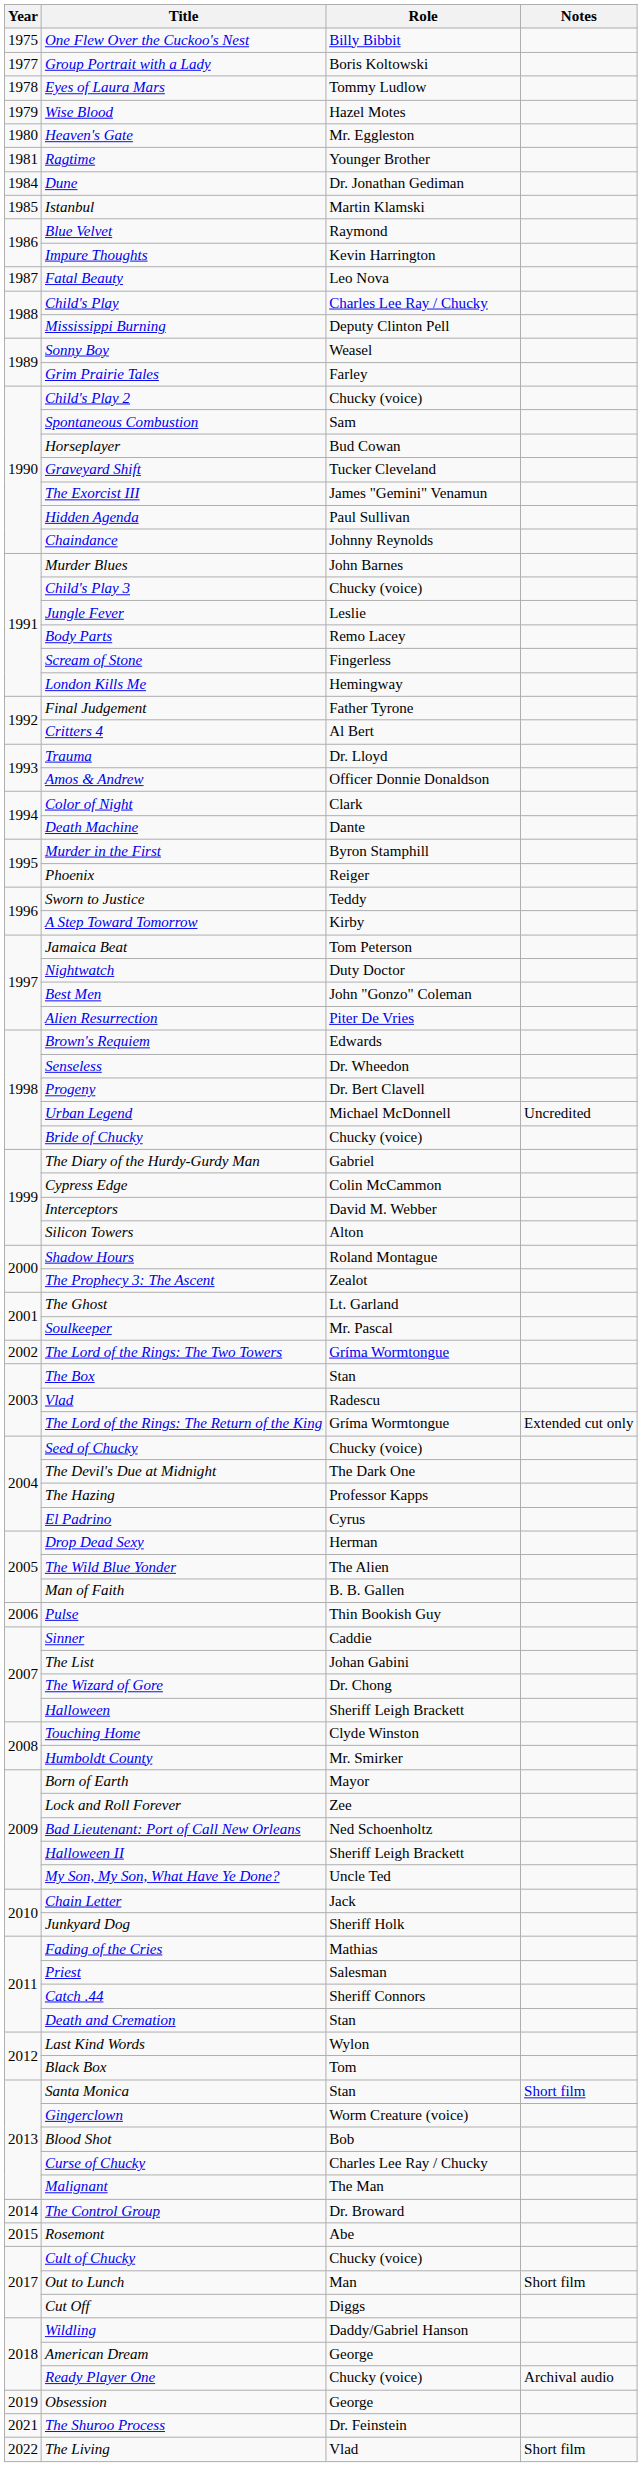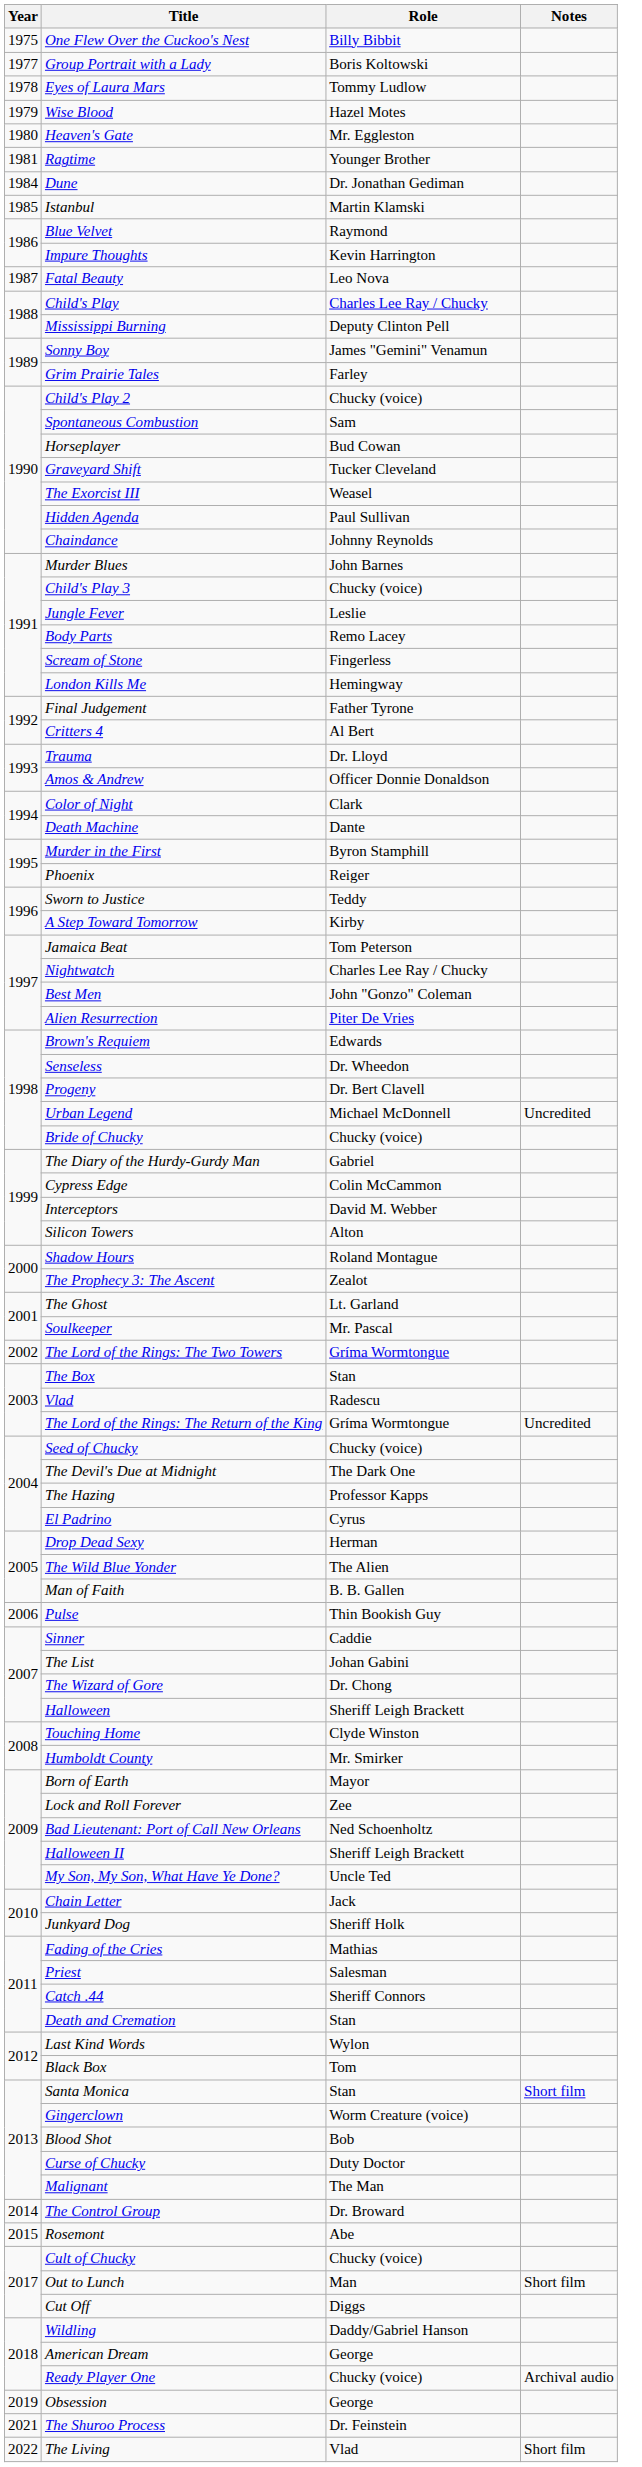 <table class="wikitable sortable">
 <tr>
 <th>Year</th>
 <th>Title</th>
 <th scope="col" width="200px">Role</th>
 <th>Notes</th>
 </tr>
 <tr>
 <td>1975</td>
 <td><em><a href='#'>One Flew Over the Cuckoo's Nest</a></em></td>
 <td><a href='#'>Billy Bibbit</a></td>
 <td></td>
 </tr>
 <tr>
 <td>1977</td>
 <td><em><a href='#'>Group Portrait with a Lady</a></em></td>
 <td>Boris Koltowski</td>
 <td></td>
 </tr>
 <tr>
 <td>1978</td>
 <td><em><a href='#'>Eyes of Laura Mars</a></em></td>
 <td>Tommy Ludlow</td>
 <td></td>
 </tr>
 <tr>
 <td>1979</td>
 <td><em><a href='#'>Wise Blood</a></em></td>
 <td>Hazel Motes</td>
 <td></td>
 </tr>
 <tr>
 <td>1980</td>
 <td><em><a href='#'>Heaven's Gate</a></em></td>
 <td>Mr. Eggleston</td>
 <td></td>
 </tr>
 <tr>
 <td>1981</td>
 <td><em><a href='#'>Ragtime</a></em></td>
 <td>Younger Brother</td>
 <td></td>
 </tr>
 <tr>
 <td>1984</td>
 <td><em><a href='#'>Dune</a></em></td>
 <td>Dr. Jonathan Gediman</td>
 <td></td>
 </tr>
 <tr>
 <td>1985</td>
 <td><em>Istanbul</em></td>
 <td>Martin Klamski</td>
 <td></td>
 </tr>
 <tr>
 <td rowspan=2>1986</td>
 <td><em><a href='#'>Blue Velvet</a></em></td>
 <td>Raymond</td>
 <td></td>
 </tr>
 <tr>
 <td><em><a href='#'>Impure Thoughts</a></em></td>
 <td>Kevin Harrington</td>
 <td></td>
 </tr>
 <tr>
 <td>1987</td>
 <td><em><a href='#'>Fatal Beauty</a></em></td>
 <td>Leo Nova</td>
 <td></td>
 </tr>
 <tr>
 <td rowspan=2>1988</td>
 <td><em><a href='#'>Child's Play</a></em></td>
 <td><a href='#'>Charles Lee Ray / Chucky</a></td>
 <td></td>
 </tr>
 <tr>
 <td><em><a href='#'>Mississippi Burning</a></em></td>
 <td>Deputy Clinton Pell</td>
 <td></td>
 </tr>
 <tr>
 <td rowspan="2">1989</td>
 <td><em><a href='#'>Sonny Boy</a></em></td>
-<td>Weasel</td>
+<td>James "Gemini" Venamun</td>
 <td></td>
 </tr>
 <tr>
 <td><em><a href='#'>Grim Prairie Tales</a></em></td>
 <td>Farley</td>
 <td></td>
 </tr>
 <tr>
 <td rowspan="7">1990</td>
 <td><em><a href='#'>Child's Play 2</a></em></td>
 <td>Chucky (voice)</td>
 <td></td>
 </tr>
 <tr>
 <td><em><a href='#'>Spontaneous Combustion</a></em></td>
 <td>Sam</td>
 <td></td>
 </tr>
 <tr>
 <td><em>Horseplayer</em></td>
 <td>Bud Cowan</td>
 <td></td>
 </tr>
 <tr>
 <td><em><a href='#'>Graveyard Shift</a></em></td>
 <td>Tucker Cleveland</td>
 <td></td>
 </tr>
 <tr>
 <td><em><a href='#'>The Exorcist III</a></em></td>
-<td>James "Gemini" Venamun</td>
+<td>Weasel</td>
 <td></td>
 </tr>
 <tr>
 <td><em><a href='#'>Hidden Agenda</a></em></td>
 <td>Paul Sullivan</td>
 <td></td>
 </tr>
 <tr>
 <td><em><a href='#'>Chaindance</a></em></td>
 <td>Johnny Reynolds</td>
 <td></td>
 </tr>
 <tr>
 <td rowspan=6>1991</td>
 <td><em>Murder Blues</em></td>
 <td>John Barnes</td>
 <td></td>
 </tr>
 <tr>
 <td><em><a href='#'>Child's Play 3</a></em></td>
 <td>Chucky (voice)</td>
 <td></td>
 </tr>
 <tr>
 <td><em><a href='#'>Jungle Fever</a></em></td>
 <td>Leslie</td>
 <td></td>
 </tr>
 <tr>
 <td><em><a href='#'>Body Parts</a></em></td>
 <td>Remo Lacey</td>
 <td></td>
 </tr>
 <tr>
 <td><em><a href='#'>Scream of Stone</a></em></td>
 <td>Fingerless</td>
 <td></td>
 </tr>
 <tr>
 <td><em><a href='#'>London Kills Me</a></em></td>
 <td>Hemingway</td>
 <td></td>
 </tr>
 <tr>
 <td rowspan=2>1992</td>
 <td><em>Final Judgement</em></td>
 <td>Father Tyrone</td>
 <td></td>
 </tr>
 <tr>
 <td><em><a href='#'>Critters 4</a></em></td>
 <td>Al Bert</td>
 <td></td>
 </tr>
 <tr>
 <td rowspan=2>1993</td>
 <td><em><a href='#'>Trauma</a></em></td>
 <td>Dr. Lloyd</td>
 <td></td>
 </tr>
 <tr>
 <td><em><a href='#'>Amos & Andrew</a></em></td>
 <td>Officer Donnie Donaldson</td>
 <td></td>
 </tr>
 <tr>
 <td rowspan=2>1994</td>
 <td><em><a href='#'>Color of Night</a></em></td>
 <td>Clark</td>
 <td></td>
 </tr>
 <tr>
 <td><em><a href='#'>Death Machine</a></em></td>
 <td>Dante</td>
 <td></td>
 </tr>
 <tr>
 <td rowspan=2>1995</td>
 <td><em><a href='#'>Murder in the First</a></em></td>
 <td>Byron Stamphill</td>
 <td></td>
 </tr>
 <tr>
 <td><em>Phoenix</em></td>
 <td>Reiger</td>
 <td></td>
 </tr>
 <tr>
 <td rowspan=2>1996</td>
 <td><em>Sworn to Justice</em></td>
 <td>Teddy</td>
 <td></td>
 </tr>
 <tr>
 <td><em><a href='#'>A Step Toward Tomorrow</a></em></td>
 <td>Kirby</td>
 <td></td>
 </tr>
 <tr>
 <td rowspan=4>1997</td>
 <td><em>Jamaica Beat</em></td>
 <td>Tom Peterson</td>
 <td></td>
 </tr>
 <tr>
 <td><em><a href='#'>Nightwatch</a></em></td>
-<td>Duty Doctor</td>
+<td>Charles Lee Ray / Chucky</td>
 <td></td>
 </tr>
 <tr>
 <td><em><a href='#'>Best Men</a></em></td>
 <td>John "Gonzo" Coleman</td>
 <td></td>
 </tr>
 <tr>
 <td><em><a href='#'>Alien Resurrection</a></em></td>
 <td><a href='#'>Piter De Vries</a></td>
 <td></td>
 </tr>
 <tr>
 <td rowspan=5>1998</td>
 <td><em><a href='#'>Brown's Requiem</a></em></td>
 <td>Edwards</td>
 <td></td>
 </tr>
 <tr>
 <td><em><a href='#'>Senseless</a></em></td>
 <td>Dr. Wheedon</td>
 <td></td>
 </tr>
 <tr>
 <td><em><a href='#'>Progeny</a></em></td>
 <td>Dr. Bert Clavell</td>
 <td></td>
 </tr>
 <tr>
 <td><em><a href='#'>Urban Legend</a></em></td>
 <td>Michael McDonnell</td>
 <td>Uncredited</td>
 </tr>
 <tr>
 <td><em><a href='#'>Bride of Chucky</a></em></td>
 <td>Chucky (voice)</td>
 <td></td>
 </tr>
 <tr>
 <td rowspan=4>1999</td>
 <td><em>The Diary of the Hurdy-Gurdy Man</em></td>
 <td>Gabriel</td>
 <td></td>
 </tr>
 <tr>
 <td><em>Cypress Edge</em></td>
 <td>Colin McCammon</td>
 <td></td>
 </tr>
 <tr>
 <td><em>Interceptors</em></td>
 <td>David M. Webber</td>
 <td></td>
 </tr>
 <tr>
 <td><em>Silicon Towers</em></td>
 <td>Alton</td>
 <td></td>
 </tr>
 <tr>
 <td rowspan=2>2000</td>
 <td><em><a href='#'>Shadow Hours</a></em></td>
 <td>Roland Montague</td>
 <td></td>
 </tr>
 <tr>
 <td><em><a href='#'>The Prophecy 3: The Ascent</a></em></td>
 <td>Zealot</td>
 <td></td>
 </tr>
 <tr>
 <td rowspan=2>2001</td>
 <td><em>The Ghost</em></td>
 <td>Lt. Garland</td>
 <td></td>
 </tr>
 <tr>
 <td><em><a href='#'>Soulkeeper</a></em></td>
 <td>Mr. Pascal</td>
 <td></td>
 </tr>
 <tr>
 <td>2002</td>
 <td><em><a href='#'>The Lord of the Rings: The Two Towers</a></em></td>
 <td><a href='#'>Gríma Wormtongue</a></td>
 <td></td>
 </tr>
 <tr>
 <td rowspan=3>2003</td>
 <td><em><a href='#'>The Box</a></em></td>
 <td>Stan</td>
 <td></td>
 </tr>
 <tr>
 <td><em><a href='#'>Vlad</a></em></td>
 <td>Radescu</td>
 <td></td>
 </tr>
 <tr>
 <td><em><a href='#'>The Lord of the Rings: The Return of the King</a></em></td>
 <td>Gríma Wormtongue</td>
-<td>Extended cut only</td>
+<td>Uncredited</td>
 </tr>
 <tr>
 <td rowspan=4>2004</td>
 <td><em><a href='#'>Seed of Chucky</a></em></td>
 <td>Chucky (voice)</td>
 <td></td>
 </tr>
 <tr>
 <td><em>The Devil's Due at Midnight</em></td>
 <td>The Dark One</td>
 <td></td>
 </tr>
 <tr>
 <td><em>The Hazing</em></td>
 <td>Professor Kapps</td>
 <td></td>
 </tr>
 <tr>
 <td><em><a href='#'>El Padrino</a></em></td>
 <td>Cyrus</td>
 <td></td>
 </tr>
 <tr>
 <td rowspan=3>2005</td>
 <td><em><a href='#'>Drop Dead Sexy</a></em></td>
 <td>Herman</td>
 <td></td>
 </tr>
 <tr>
 <td><em><a href='#'>The Wild Blue Yonder</a></em></td>
 <td>The Alien</td>
 <td></td>
 </tr>
 <tr>
 <td><em>Man of Faith</em></td>
 <td>B. B. Gallen</td>
 <td></td>
 </tr>
 <tr>
 <td>2006</td>
 <td><em><a href='#'>Pulse</a></em></td>
 <td>Thin Bookish Guy</td>
 <td></td>
 </tr>
 <tr>
 <td rowspan=4>2007</td>
 <td><em><a href='#'>Sinner</a></em></td>
 <td>Caddie</td>
 <td></td>
 </tr>
 <tr>
 <td><em>The List</em></td>
 <td>Johan Gabini</td>
 <td></td>
 </tr>
 <tr>
 <td><em><a href='#'>The Wizard of Gore</a></em></td>
 <td>Dr. Chong</td>
 <td></td>
 </tr>
 <tr>
 <td><em><a href='#'>Halloween</a></em></td>
 <td>Sheriff Leigh Brackett</td>
 <td></td>
 </tr>
 <tr>
 <td rowspan=2>2008</td>
 <td><em><a href='#'>Touching Home</a></em></td>
 <td>Clyde Winston</td>
 <td></td>
 </tr>
 <tr>
 <td><em><a href='#'>Humboldt County</a></em></td>
 <td>Mr. Smirker</td>
 <td></td>
 </tr>
 <tr>
 <td rowspan=5>2009</td>
 <td><em>Born of Earth</em></td>
 <td>Mayor</td>
 <td></td>
 </tr>
 <tr>
 <td><em>Lock and Roll Forever</em></td>
 <td>Zee</td>
 <td></td>
 </tr>
 <tr>
 <td><em><a href='#'>Bad Lieutenant: Port of Call New Orleans</a></em></td>
 <td>Ned Schoenholtz</td>
 <td></td>
 </tr>
 <tr>
 <td><em><a href='#'>Halloween II</a></em></td>
 <td>Sheriff Leigh Brackett</td>
 <td></td>
 </tr>
 <tr>
 <td><em><a href='#'>My Son, My Son, What Have Ye Done?</a></em></td>
 <td>Uncle Ted</td>
 <td></td>
 </tr>
 <tr>
 <td rowspan=2>2010</td>
 <td><em><a href='#'>Chain Letter</a></em></td>
 <td>Jack</td>
 <td></td>
 </tr>
 <tr>
 <td><em>Junkyard Dog</em></td>
 <td>Sheriff Holk</td>
 <td></td>
 </tr>
 <tr>
 <td rowspan=4>2011</td>
 <td><em><a href='#'>Fading of the Cries</a></em></td>
 <td>Mathias</td>
 <td></td>
 </tr>
 <tr>
 <td><em><a href='#'>Priest</a></em></td>
 <td>Salesman</td>
 <td></td>
 </tr>
 <tr>
 <td><em><a href='#'>Catch .44</a></em></td>
 <td>Sheriff Connors</td>
 <td></td>
 </tr>
 <tr>
 <td><em><a href='#'>Death and Cremation</a></em></td>
 <td>Stan</td>
 <td></td>
 </tr>
 <tr>
 <td rowspan=2>2012</td>
 <td><em>Last Kind Words</em></td>
 <td>Wylon</td>
 <td></td>
 </tr>
 <tr>
 <td><em>Black Box</em></td>
 <td>Tom</td>
 <td></td>
 </tr>
 <tr>
 <td rowspan=5>2013</td>
 <td><em>Santa Monica</em></td>
 <td>Stan</td>
 <td><a href='#'>Short film</a></td>
 </tr>
 <tr>
 <td><em><a href='#'>Gingerclown</a></em></td>
 <td>Worm Creature (voice)</td>
 <td></td>
 </tr>
 <tr>
 <td><em>Blood Shot</em></td>
 <td>Bob</td>
 <td></td>
 </tr>
 <tr>
 <td><em><a href='#'>Curse of Chucky</a></em></td>
-<td>Charles Lee Ray / Chucky</td>
+<td>Duty Doctor</td>
 <td></td>
 </tr>
 <tr>
 <td><em><a href='#'>Malignant</a></em></td>
 <td>The Man</td>
 <td></td>
 </tr>
 <tr>
 <td>2014</td>
 <td><em><a href='#'>The Control Group</a></em></td>
 <td>Dr. Broward</td>
 <td></td>
 </tr>
 <tr>
 <td>2015</td>
 <td><em>Rosemont</em></td>
 <td>Abe</td>
 <td></td>
 </tr>
 <tr>
 <td rowspan=3>2017</td>
 <td><em><a href='#'>Cult of Chucky</a></em></td>
 <td>Chucky (voice)</td>
 <td></td>
 </tr>
 <tr>
 <td><em>Out to Lunch</em></td>
 <td>Man</td>
 <td>Short film</td>
 </tr>
 <tr>
 <td><em>Cut Off</em></td>
 <td>Diggs</td>
 <td></td>
 </tr>
 <tr>
 <td rowspan="3">2018</td>
 <td><em><a href='#'>Wildling</a></em></td>
 <td>Daddy/Gabriel Hanson</td>
 <td></td>
 </tr>
 <tr>
 <td><em>American Dream</em></td>
 <td>George</td>
 <td></td>
 </tr>
 <tr>
 <td><a href='#'><em>Ready Player One</em></a></td>
 <td>Chucky (voice)</td>
 <td>Archival audio</td>
 </tr>
 <tr>
 <td>2019</td>
 <td><em>Obsession</em></td>
 <td>George</td>
 <td></td>
 </tr>
 <tr>
 <td>2021</td>
 <td><em><a href='#'>The Shuroo Process</a></em></td>
 <td>Dr. Feinstein</td>
 <td></td>
 </tr>
 <tr>
 <td>2022</td>
 <td><em>The Living</em></td>
 <td>Vlad</td>
 <td>Short film</td>
 </tr>
 </table>
